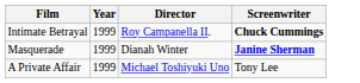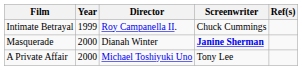 <table class="wikitable">
 <tr>
 <th>Film</th>
 <th>Year</th>
 <th>Director</th>
 <th>Screenwriter</th>
+<th>Ref(s)</th>
 </tr>
 <tr>
 <td>Intimate Betrayal</td>
 <td>1999</td>
 <td><a href='#'>Roy Campanella II</a>.</td>
-<td><strong>Chuck Cummings</strong></td>
+<td>Chuck Cummings</td>
+<td></td>
 </tr>
 <tr>
 <td>Masquerade</td>
-<td>1999</td>
+<td>2000</td>
 <td>Dianah Winter</td>
 <td><strong><a href='#'>Janine Sherman</a></strong></td>
+<td></td>
 </tr>
 <tr>
 <td>A Private Affair</td>
-<td>1999</td>
+<td>2000</td>
 <td><a href='#'>Michael Toshiyuki Uno</a></td>
 <td>Tony Lee</td>
+<td></td>
 </tr>
 </table>
